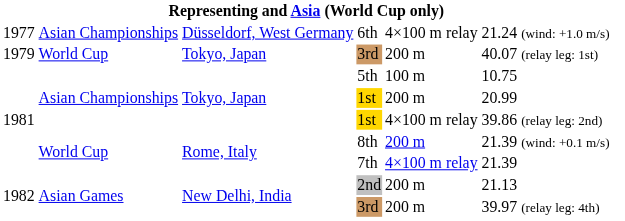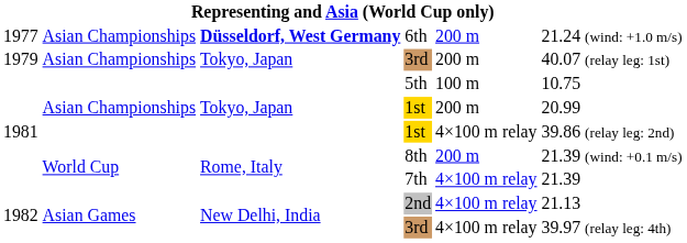 <table>
 <tr>
 <th colspan="6">Representing  and  <a href='#'>Asia</a> (World Cup only)</th>
 </tr>
 <tr>
 <td>1977</td>
 <td><a href='#'>Asian Championships</a></td>
-<td><a href='#'>Düsseldorf, West Germany</a></td>
+<td><strong><a href='#'>Düsseldorf, West Germany</a></strong></td>
 <td>6th</td>
-<td>4×100 m relay</td>
+<td><a href='#'>200 m</a></td>
 <td>21.24 <small>(wind: +1.0 m/s)</small></td>
 </tr>
 <tr>
 <td>1979</td>
-<td><a href='#'>World Cup</a></td>
+<td><a href='#'>Asian Championships</a></td>
 <td><a href='#'>Tokyo, Japan</a></td>
 <td bgcolor=cc9966>3rd</td>
 <td>200 m</td>
 <td>40.07 <small>(relay leg: 1st)</small></td>
 </tr>
 <tr>
 <td rowspan=5>1981</td>
 <td rowspan=3><a href='#'>Asian Championships</a></td>
 <td rowspan=3><a href='#'>Tokyo, Japan</a></td>
 <td>5th</td>
 <td>100 m</td>
 <td>10.75</td>
 </tr>
 <tr>
 <td bgcolor="gold">1st</td>
 <td>200 m</td>
 <td>20.99</td>
 </tr>
 <tr>
 <td bgcolor="gold">1st</td>
 <td>4×100 m relay</td>
 <td>39.86 <small>(relay leg: 2nd)</small></td>
 </tr>
 <tr>
 <td rowspan=2><a href='#'>World Cup</a></td>
 <td rowspan=2><a href='#'>Rome, Italy</a></td>
 <td>8th</td>
 <td><a href='#'>200 m</a></td>
 <td>21.39 <small>(wind: +0.1 m/s)</small></td>
 </tr>
 <tr>
 <td>7th</td>
 <td><a href='#'>4×100 m relay</a></td>
 <td>21.39</td>
 </tr>
 <tr>
 <td rowspan=2>1982</td>
 <td rowspan=2><a href='#'>Asian Games</a></td>
 <td rowspan=2><a href='#'>New Delhi, India</a></td>
 <td bgcolor="silver">2nd</td>
-<td>200 m</td>
+<td><a href='#'>4×100 m relay</a></td>
 <td>21.13</td>
 </tr>
 <tr>
 <td bgcolor=cc9966>3rd</td>
-<td>200 m</td>
+<td>4×100 m relay</td>
 <td>39.97 <small>(relay leg: 4th)</small></td>
 </tr>
 <tr>
 </tr>
 </table>
